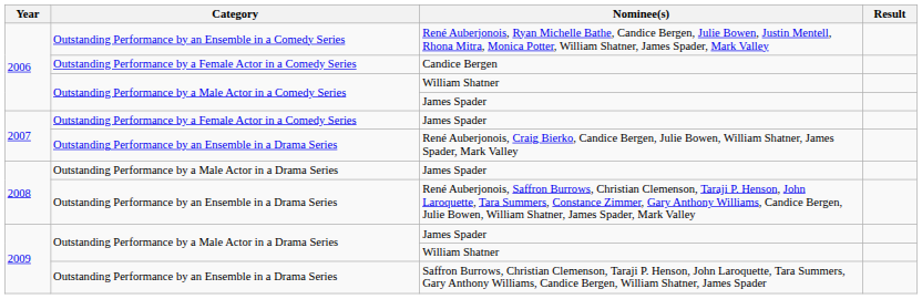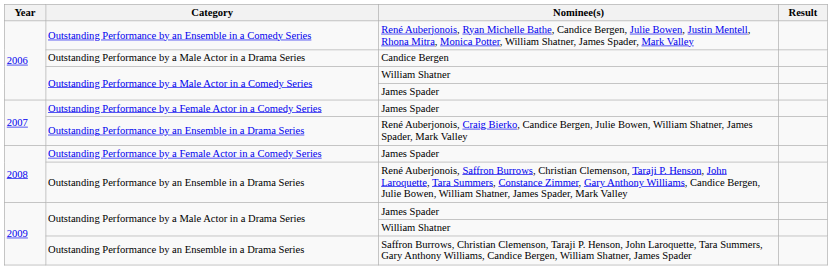 <table class="wikitable">
 <tr>
 <th width="3%">Year</th>
 <th width="25%">Category</th>
 <th width="30%">Nominee(s)</th>
 <th width="3%">Result</th>
 </tr>
 <tr>
 <td rowspan=4><a href='#'>2006</a></td>
 <td><a href='#'>Outstanding Performance by an Ensemble in a Comedy Series</a></td>
 <td><a href='#'>René Auberjonois</a>, <a href='#'>Ryan Michelle Bathe</a>, Candice Bergen, <a href='#'>Julie Bowen</a>, <a href='#'>Justin Mentell</a>, <a href='#'>Rhona Mitra</a>, <a href='#'>Monica Potter</a>, William Shatner, James Spader, <a href='#'>Mark Valley</a></td>
 <td></td>
 </tr>
 <tr>
-<td><a href='#'>Outstanding Performance by a Female Actor in a Comedy Series</a></td>
+<td>Outstanding Performance by a Male Actor in a Drama Series</td>
 <td>Candice Bergen</td>
 <td></td>
 </tr>
 <tr>
 <td rowspan=2><a href='#'>Outstanding Performance by a Male Actor in a Comedy Series</a></td>
 <td>William Shatner</td>
 <td></td>
 </tr>
 <tr>
 <td>James Spader</td>
 <td></td>
 </tr>
 <tr>
 <td rowspan=2><a href='#'>2007</a></td>
 <td><a href='#'>Outstanding Performance by a Female Actor in a Comedy Series</a></td>
 <td>James Spader</td>
 <td></td>
 </tr>
 <tr>
 <td><a href='#'>Outstanding Performance by an Ensemble in a Drama Series</a></td>
 <td>René Auberjonois, <a href='#'>Craig Bierko</a>, Candice Bergen, Julie Bowen, William Shatner, James Spader, Mark Valley</td>
 <td></td>
 </tr>
 <tr>
 <td rowspan=2><a href='#'>2008</a></td>
-<td>Outstanding Performance by a Male Actor in a Drama Series</td>
+<td><a href='#'>Outstanding Performance by a Female Actor in a Comedy Series</a></td>
 <td>James Spader</td>
 <td></td>
 </tr>
 <tr>
 <td>Outstanding Performance by an Ensemble in a Drama Series</td>
 <td>René Auberjonois, <a href='#'>Saffron Burrows</a>, Christian Clemenson, <a href='#'>Taraji P. Henson</a>, <a href='#'>John Laroquette</a>, <a href='#'>Tara Summers</a>, <a href='#'>Constance Zimmer</a>, <a href='#'>Gary Anthony Williams</a>, Candice Bergen, Julie Bowen, William Shatner, James Spader, Mark Valley</td>
 <td></td>
 </tr>
 <tr>
 <td rowspan=3><a href='#'>2009</a></td>
 <td rowspan=2>Outstanding Performance by a Male Actor in a Drama Series</td>
 <td>James Spader</td>
 <td></td>
 </tr>
 <tr>
 <td>William Shatner</td>
 <td></td>
 </tr>
 <tr>
 <td>Outstanding Performance by an Ensemble in a Drama Series</td>
 <td>Saffron Burrows, Christian Clemenson, Taraji P. Henson, John Laroquette, Tara Summers, Gary Anthony Williams, Candice Bergen,  William Shatner, James Spader</td>
 <td></td>
 </tr>
 </table>
